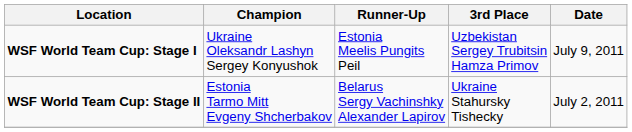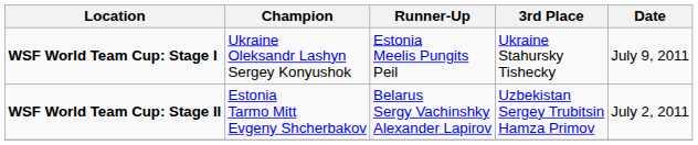 <table class="wikitable">
 <tr>
 <th>Location</th>
 <th>Champion</th>
 <th>Runner-Up</th>
 <th>3rd Place</th>
 <th>Date</th>
 </tr>
 <tr>
 <td><strong>WSF World Team Cup: Stage I</strong></td>
 <td> <a href='#'>Ukraine</a><br><a href='#'>Oleksandr Lashyn</a><br>Sergey Konyushok</td>
 <td> <a href='#'>Estonia</a><br><a href='#'>Meelis Pungits</a><br>Peil</td>
-<td> <a href='#'>Uzbekistan</a><br><a href='#'>Sergey Trubitsin</a><br><a href='#'>Hamza Primov</a></td>
+<td> <a href='#'>Ukraine</a><br>Stahursky<br>Tishecky</td>
 <td>July 9, 2011</td>
 </tr>
 <tr>
 <td><strong>WSF World Team Cup: Stage II</strong></td>
 <td> <a href='#'>Estonia</a><br><a href='#'>Tarmo Mitt</a><br><a href='#'>Evgeny Shcherbakov</a></td>
 <td> <a href='#'>Belarus</a><br><a href='#'>Sergy Vachinshky</a><br><a href='#'>Alexander Lapirov</a></td>
-<td> <a href='#'>Ukraine</a><br>Stahursky<br>Tishecky</td>
+<td> <a href='#'>Uzbekistan</a><br><a href='#'>Sergey Trubitsin</a><br><a href='#'>Hamza Primov</a></td>
 <td>July 2, 2011</td>
 </tr>
 <tr>
 </tr>
 </table>
